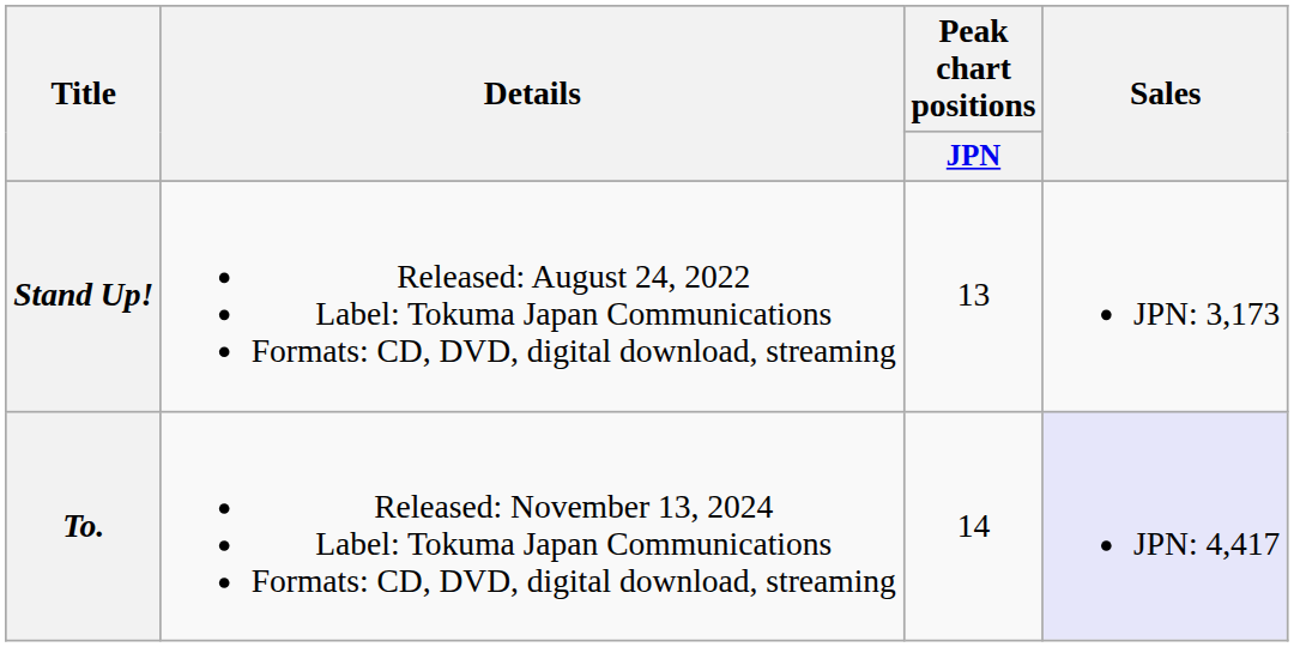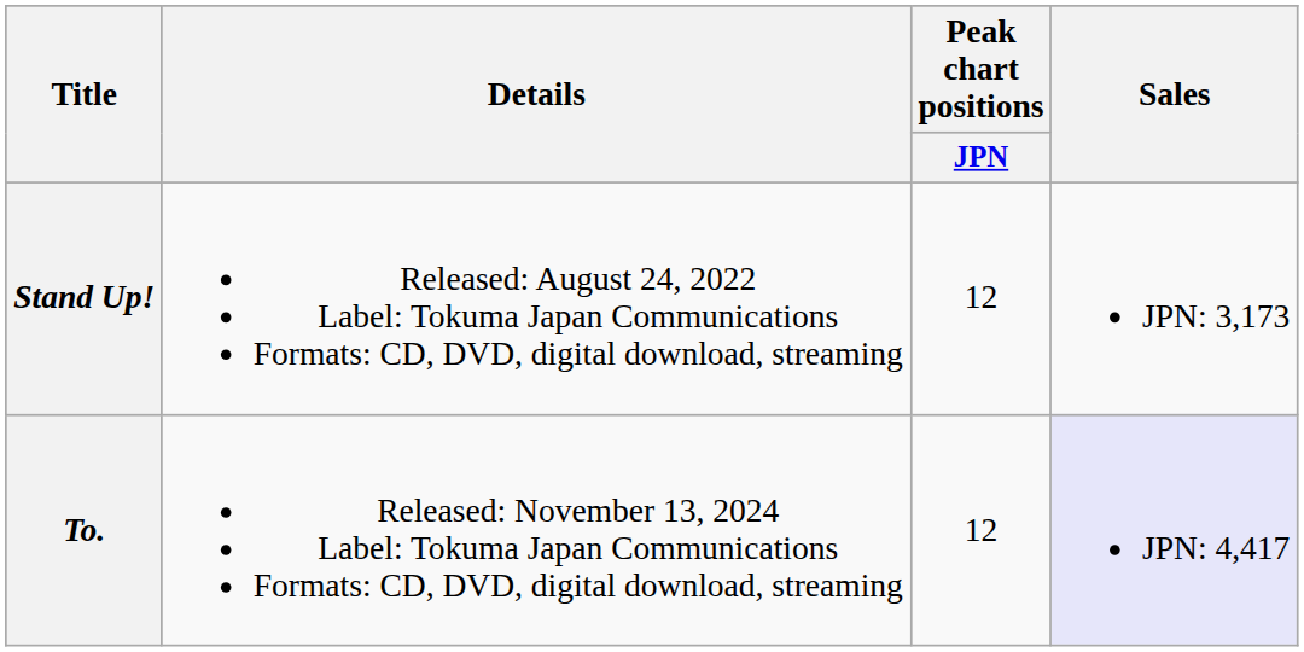 <table class="wikitable plainrowheaders" style="text-align:center;">
 <tr>
 <th scope="col" rowspan="2">Title</th>
 <th scope="col" rowspan="2">Details</th>
 <th scope="col">Peak chart positions</th>
 <th scope="col" rowspan="2">Sales</th>
 </tr>
 <tr>
 <th scope="col" style="font-size:90%; width:3em"><a href='#'>JPN</a><br></th>
 </tr>
 <tr>
 <th scope="row"><em>Stand Up!</em></th>
 <td><br><ul><li>Released: August 24, 2022</li><li>Label: Tokuma Japan Communications</li><li>Formats: CD, DVD, digital download, streaming</li></ul></td>
-<td>13</td>
+<td>12</td>
 <td><br><ul><li>JPN: 3,173</li></ul></td>
 </tr>
 <tr>
 <th scope="row"><em>To.</em></th>
 <td><br><ul><li>Released: November 13, 2024</li><li>Label: Tokuma Japan Communications</li><li>Formats: CD, DVD, digital download, streaming</li></ul></td>
-<td>14</td>
+<td>12</td>
 <td style="background: lavender;"><br><ul><li>JPN: 4,417</li></ul></td>
 </tr>
 </table>
